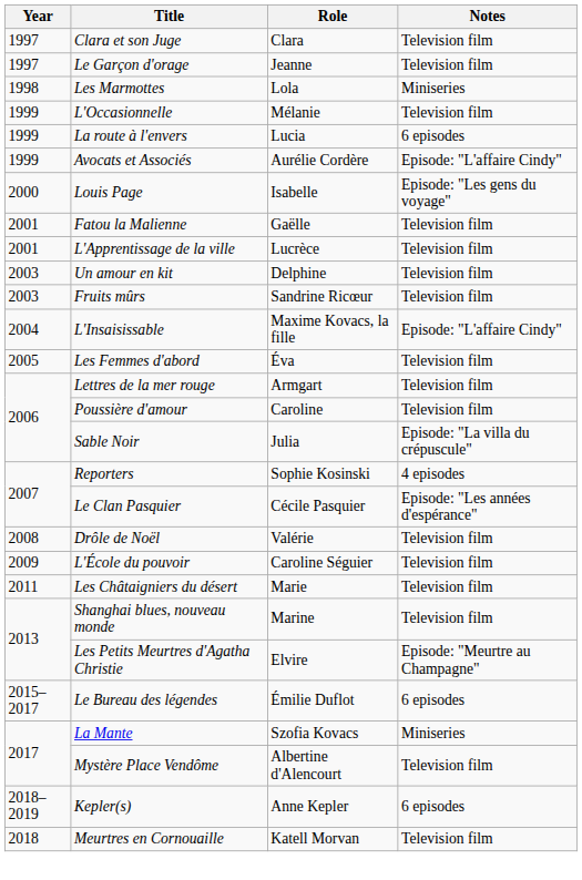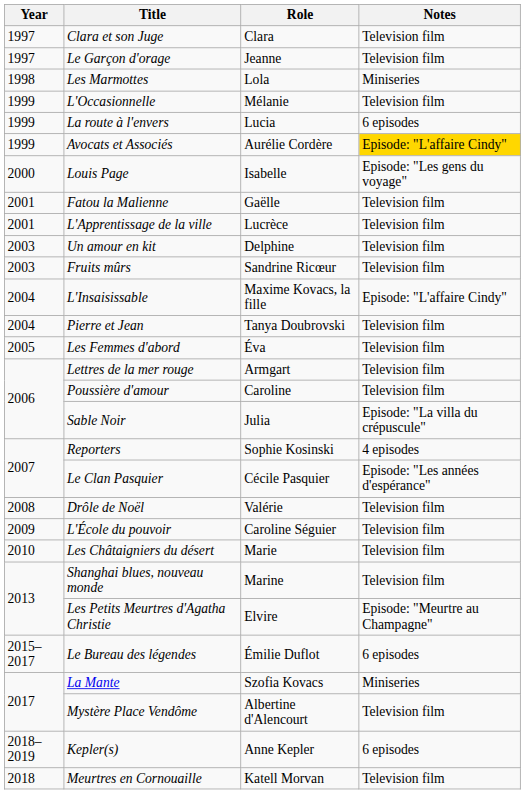 <table class="wikitable sortable">
 <tr>
 <th>Year</th>
 <th>Title</th>
 <th>Role</th>
 <th class="unsortable">Notes</th>
 </tr>
 <tr>
 <td>1997</td>
 <td><em>Clara et son Juge</em></td>
 <td>Clara</td>
 <td>Television film</td>
 </tr>
 <tr>
 <td>1997</td>
 <td><em>Le Garçon d'orage</em></td>
 <td>Jeanne</td>
 <td>Television film</td>
 </tr>
 <tr>
 <td>1998</td>
 <td><em>Les Marmottes</em></td>
 <td>Lola</td>
 <td>Miniseries</td>
 </tr>
 <tr>
 <td>1999</td>
 <td><em>L'Occasionnelle</em></td>
 <td>Mélanie</td>
 <td>Television film</td>
 </tr>
 <tr>
 <td>1999</td>
 <td><em>La route à l'envers</em></td>
 <td>Lucia</td>
 <td>6 episodes</td>
 </tr>
 <tr>
 <td>1999</td>
 <td><em>Avocats et Associés</em></td>
 <td>Aurélie Cordère</td>
-<td>Episode: "L'affaire Cindy"</td>
+<td style="background: gold;">Episode: "L'affaire Cindy"</td>
 </tr>
 <tr>
 <td>2000</td>
 <td><em>Louis Page</em></td>
 <td>Isabelle</td>
 <td>Episode: "Les gens du voyage"</td>
 </tr>
 <tr>
 <td>2001</td>
 <td><em>Fatou la Malienne</em></td>
 <td>Gaëlle</td>
 <td>Television film</td>
 </tr>
 <tr>
 <td>2001</td>
 <td><em>L'Apprentissage de la ville</em></td>
 <td>Lucrèce</td>
 <td>Television film</td>
 </tr>
 <tr>
 <td>2003</td>
 <td><em>Un amour en kit</em></td>
 <td>Delphine</td>
 <td>Television film</td>
 </tr>
 <tr>
 <td>2003</td>
 <td><em>Fruits mûrs</em></td>
 <td>Sandrine Ricœur</td>
 <td>Television film</td>
 </tr>
 <tr>
 <td>2004</td>
 <td><em>L'Insaisissable</em></td>
 <td>Maxime Kovacs, la fille</td>
 <td>Episode: "L'affaire Cindy"</td>
+</tr>
+<tr>
+<td>2004</td>
+<td><em>Pierre et Jean</em></td>
+<td>Tanya Doubrovski</td>
+<td>Television film</td>
 </tr>
 <tr>
 <td>2005</td>
 <td><em>Les Femmes d'abord</em></td>
 <td>Éva</td>
 <td>Television film</td>
 </tr>
 <tr>
 <td rowspan="3">2006</td>
 <td><em>Lettres de la mer rouge</em></td>
 <td>Armgart</td>
 <td>Television film</td>
 </tr>
 <tr>
 <td><em>Poussière d'amour</em></td>
 <td>Caroline</td>
 <td>Television film</td>
 </tr>
 <tr>
 <td><em>Sable Noir</em></td>
 <td>Julia</td>
 <td>Episode: "La villa du crépuscule"</td>
 </tr>
 <tr>
 <td rowspan="2">2007</td>
 <td><em>Reporters</em></td>
 <td>Sophie Kosinski</td>
 <td>4 episodes</td>
 </tr>
 <tr>
 <td><em>Le Clan Pasquier</em></td>
 <td>Cécile Pasquier</td>
 <td>Episode: "Les années d'espérance"</td>
 </tr>
 <tr>
 <td>2008</td>
 <td><em>Drôle de Noël</em></td>
 <td>Valérie</td>
 <td>Television film</td>
 </tr>
 <tr>
 <td>2009</td>
 <td><em>L'École du pouvoir</em></td>
 <td>Caroline Séguier</td>
 <td>Television film</td>
 </tr>
 <tr>
-<td>2011</td>
+<td>2010</td>
 <td><em>Les Châtaigniers du désert</em></td>
 <td>Marie</td>
 <td>Television film</td>
 </tr>
 <tr>
 <td rowspan="2">2013</td>
 <td><em>Shanghai blues, nouveau monde</em></td>
 <td>Marine</td>
 <td>Television film</td>
 </tr>
 <tr>
 <td><em>Les Petits Meurtres d'Agatha Christie</em></td>
 <td>Elvire</td>
 <td>Episode: "Meurtre au Champagne"</td>
 </tr>
 <tr>
 <td>2015–2017</td>
 <td><em>Le Bureau des légendes</em></td>
 <td>Émilie Duflot</td>
 <td>6 episodes</td>
 </tr>
 <tr>
 <td rowspan="2">2017</td>
 <td><em><a href='#'>La Mante</a></em></td>
 <td>Szofia Kovacs</td>
 <td>Miniseries</td>
 </tr>
 <tr>
 <td><em>Mystère Place Vendôme</em></td>
 <td>Albertine d'Alencourt</td>
 <td>Television film</td>
 </tr>
 <tr>
 <td>2018–2019</td>
 <td><em>Kepler(s)</em></td>
 <td>Anne Kepler</td>
 <td>6 episodes</td>
 </tr>
 <tr>
 <td>2018</td>
 <td><em>Meurtres en Cornouaille</em></td>
 <td>Katell Morvan</td>
 <td>Television film</td>
 </tr>
 </table>
